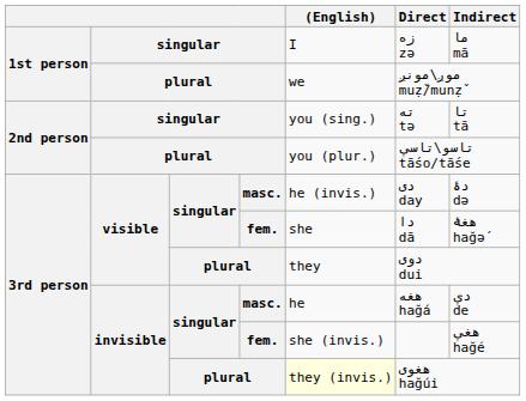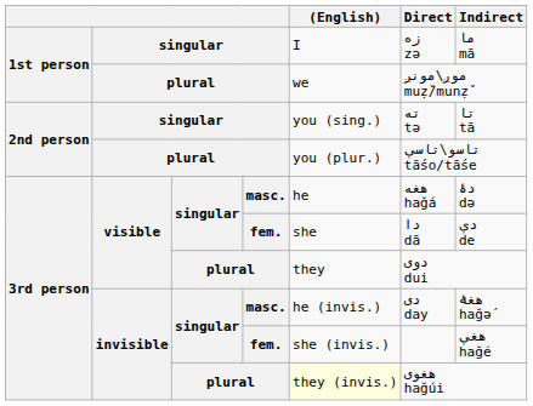 <table class="wikitable">
 <tr>
 <th colspan="4"></th>
 <th>(English)</th>
 <th>Direct</th>
 <th>Indirect</th>
 </tr>
 <tr>
 <th rowspan="2">1st person</th>
 <th colspan="3">singular</th>
 <td>I</td>
 <td>زه<br>zə</td>
 <td>ما<br>mā</td>
 </tr>
 <tr>
 <th colspan="3">plural</th>
 <td>we</td>
 <td colspan="2">موږ\مونږ<br>muẓ̌/munẓ̌</td>
 </tr>
 <tr>
 <th rowspan="2">2nd person</th>
 <th colspan="3">singular</th>
 <td>you (sing.)</td>
 <td>ته<br>tə</td>
 <td>تا<br>tā</td>
 </tr>
 <tr>
 <th colspan="3">plural</th>
 <td>you (plur.)</td>
 <td colspan="2">تاسو\تاسې<br>tā́so/tā́se</td>
 </tr>
 <tr>
 <th rowspan="6">3rd person</th>
 <th rowspan="3">visible</th>
 <th rowspan="2">singular</th>
 <th>masc.</th>
-<td>he (invis.)</td>
-<td>دی<br>day</td>
+<td>he</td>
+<td>هغه<br>hağá</td>
 <td>دۀ<br>də</td>
 </tr>
 <tr>
 <th>fem.</th>
 <td>she</td>
 <td>دا<br>dā</td>
-<td>هغۀ<br>hağә́</td>
+<td>دې<br>de</td>
 </tr>
 <tr>
 <th colspan="2">plural</th>
 <td>they</td>
 <td colspan="2">دوی<br>dui</td>
 </tr>
 <tr>
 <th rowspan="3">invisible</th>
 <th rowspan="2">singular</th>
 <th>masc.</th>
-<td>he</td>
-<td>هغه<br>hağá</td>
-<td>دې<br>de</td>
+<td>he (invis.)</td>
+<td>دی<br>day</td>
+<td>هغۀ<br>hağә́</td>
 </tr>
 <tr>
 <th>fem.</th>
 <td>she (invis.)</td>
 <td></td>
 <td>هغې<br>hağé</td>
 </tr>
 <tr>
 <th colspan="2">plural</th>
 <td style="background: lightyellow;">they (invis.)</td>
 <td colspan="2">هغوی<br>hağúi</td>
 </tr>
 </table>
